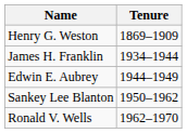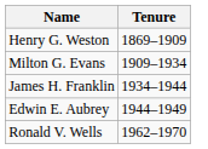 <table class="wikitable">
 <tr>
 <th>Name</th>
 <th>Tenure</th>
 </tr>
 <tr>
 <td>Henry G. Weston</td>
 <td>1869–1909</td>
 </tr>
 <tr>
+<td>Milton G. Evans</td>
+<td>1909–1934</td>
+</tr>
+<tr>
 <td>James H. Franklin</td>
 <td>1934–1944</td>
 </tr>
 <tr>
 <td>Edwin E. Aubrey</td>
 <td>1944–1949</td>
 </tr>
 <tr>
-<td>Sankey Lee Blanton</td>
-<td>1950–1962</td>
-</tr>
-<tr>
 <td>Ronald V. Wells</td>
 <td>1962–1970</td>
 </tr>
 </table>
